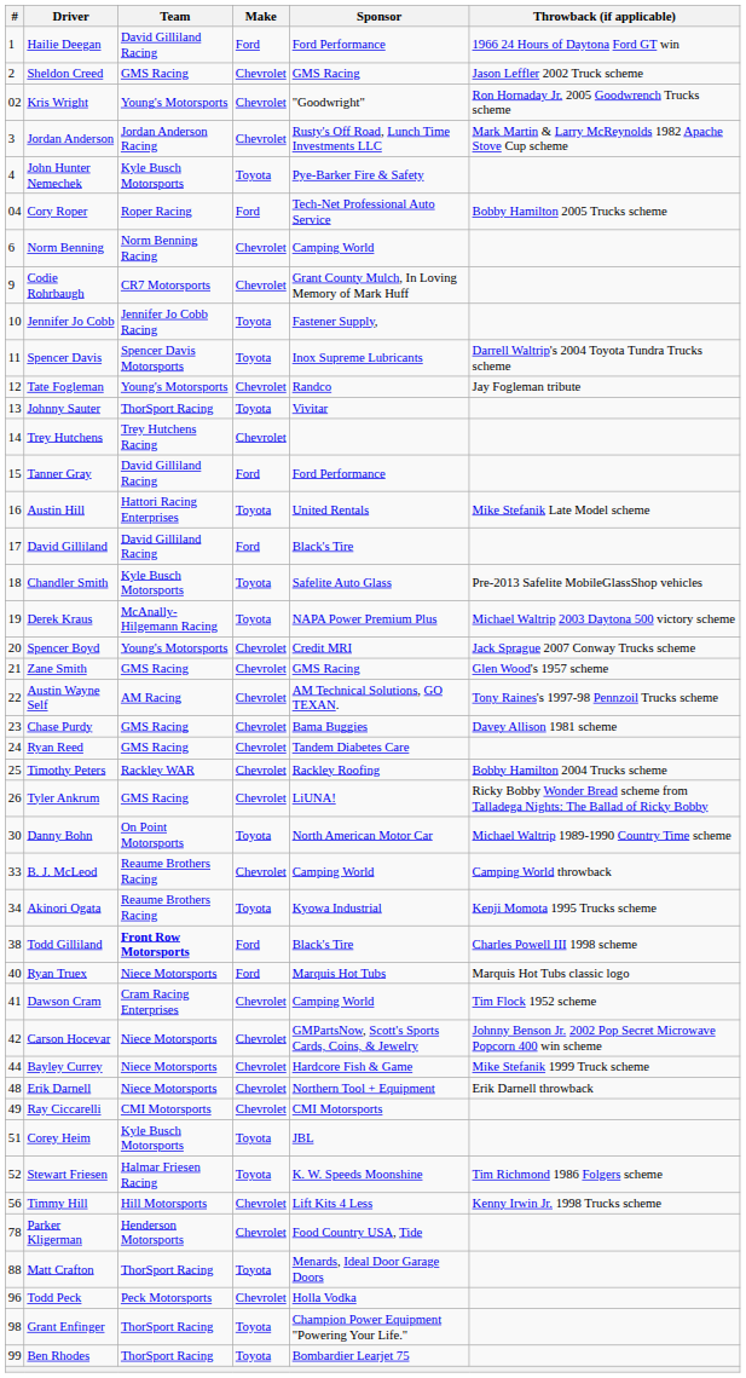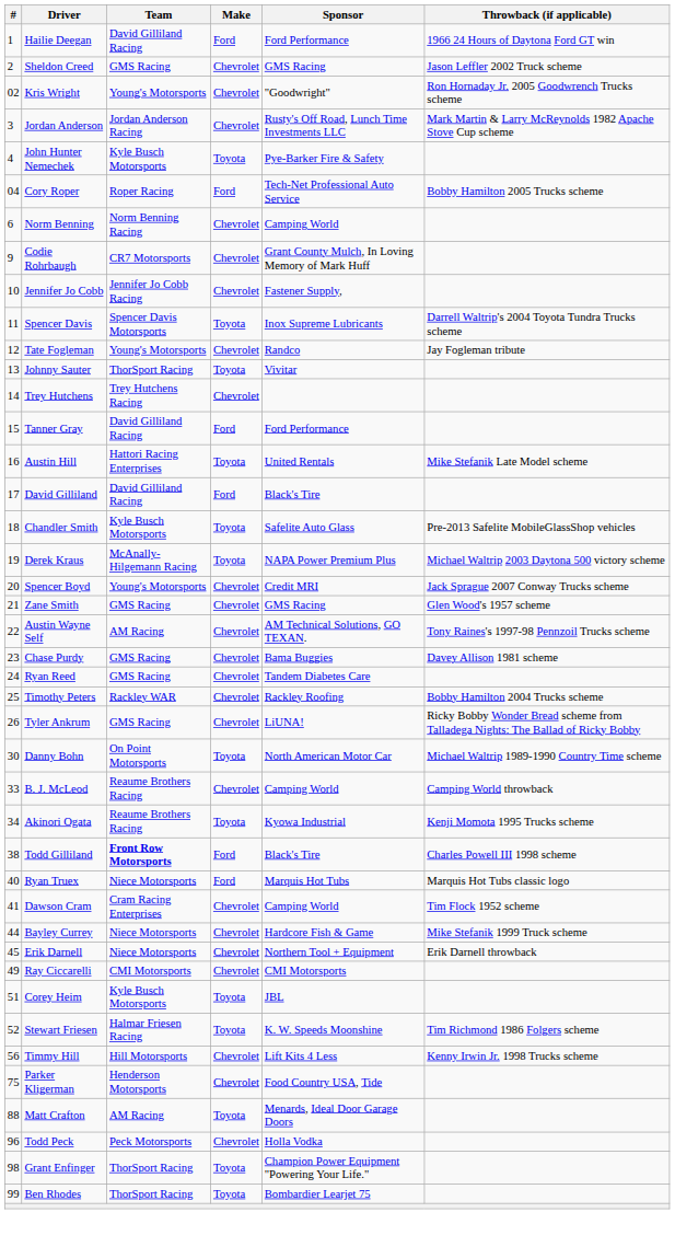 <table class="wikitable" style="font-size:95%">
 <tr>
 <th>#</th>
 <th>Driver</th>
 <th>Team</th>
 <th>Make</th>
 <th>Sponsor</th>
 <th>Throwback (if applicable)</th>
 </tr>
 <tr>
 <td>1</td>
 <td><a href='#'>Hailie Deegan</a></td>
 <td><a href='#'>David Gilliland Racing</a></td>
 <td><a href='#'>Ford</a></td>
 <td><a href='#'>Ford Performance</a></td>
 <td><a href='#'>1966 24 Hours of Daytona</a> <a href='#'>Ford GT</a> win</td>
 </tr>
 <tr>
 <td>2</td>
 <td><a href='#'>Sheldon Creed</a></td>
 <td><a href='#'>GMS Racing</a></td>
 <td><a href='#'>Chevrolet</a></td>
 <td><a href='#'>GMS Racing</a></td>
 <td><a href='#'>Jason Leffler</a> 2002 Truck scheme</td>
 </tr>
 <tr>
 <td>02</td>
 <td><a href='#'>Kris Wright</a></td>
 <td><a href='#'>Young's Motorsports</a></td>
 <td><a href='#'>Chevrolet</a></td>
 <td> "Goodwright"</td>
 <td><a href='#'>Ron Hornaday Jr.</a> 2005 <a href='#'>Goodwrench</a> Trucks scheme</td>
 </tr>
 <tr>
 <td>3</td>
 <td><a href='#'>Jordan Anderson</a></td>
 <td><a href='#'>Jordan Anderson Racing</a></td>
 <td><a href='#'>Chevrolet</a></td>
 <td><a href='#'>Rusty's Off Road</a>, <a href='#'>Lunch Time Investments LLC</a></td>
 <td><a href='#'>Mark Martin</a> & <a href='#'>Larry McReynolds</a> 1982 <a href='#'>Apache Stove</a> Cup scheme</td>
 </tr>
 <tr>
 <td>4</td>
 <td><a href='#'>John Hunter Nemechek</a></td>
 <td><a href='#'>Kyle Busch Motorsports</a></td>
 <td><a href='#'>Toyota</a></td>
 <td><a href='#'>Pye-Barker Fire & Safety</a></td>
 <td></td>
 </tr>
 <tr>
 <td>04</td>
 <td><a href='#'>Cory Roper</a></td>
 <td><a href='#'>Roper Racing</a></td>
 <td><a href='#'>Ford</a></td>
 <td><a href='#'>Tech-Net Professional Auto Service</a></td>
 <td><a href='#'>Bobby Hamilton</a> 2005 Trucks scheme</td>
 </tr>
 <tr>
 <td>6</td>
 <td><a href='#'>Norm Benning</a></td>
 <td><a href='#'>Norm Benning Racing</a></td>
 <td><a href='#'>Chevrolet</a></td>
 <td><a href='#'>Camping World</a></td>
 <td></td>
 </tr>
 <tr>
 <td>9</td>
 <td><a href='#'>Codie Rohrbaugh</a></td>
 <td><a href='#'>CR7 Motorsports</a></td>
 <td><a href='#'>Chevrolet</a></td>
 <td><a href='#'>Grant County Mulch</a>, In Loving Memory of Mark Huff</td>
 <td></td>
 </tr>
 <tr>
 <td>10</td>
 <td><a href='#'>Jennifer Jo Cobb</a></td>
 <td><a href='#'>Jennifer Jo Cobb Racing</a></td>
-<td><a href='#'>Toyota</a></td>
+<td><a href='#'>Chevrolet</a></td>
 <td><a href='#'>Fastener Supply</a>, </td>
 <td></td>
 </tr>
 <tr>
 <td>11</td>
 <td><a href='#'>Spencer Davis</a></td>
 <td><a href='#'>Spencer Davis Motorsports</a></td>
 <td><a href='#'>Toyota</a></td>
 <td><a href='#'>Inox Supreme Lubricants</a></td>
 <td><a href='#'>Darrell Waltrip</a>'s 2004 Toyota Tundra Trucks scheme</td>
 </tr>
 <tr>
 <td>12</td>
 <td><a href='#'>Tate Fogleman</a></td>
 <td><a href='#'>Young's Motorsports</a></td>
 <td><a href='#'>Chevrolet</a></td>
 <td><a href='#'>Randco</a></td>
 <td>Jay Fogleman tribute</td>
 </tr>
 <tr>
 <td>13</td>
 <td><a href='#'>Johnny Sauter</a></td>
 <td><a href='#'>ThorSport Racing</a></td>
 <td><a href='#'>Toyota</a></td>
 <td><a href='#'>Vivitar</a></td>
 <td></td>
 </tr>
 <tr>
 <td>14</td>
 <td><a href='#'>Trey Hutchens</a></td>
 <td><a href='#'>Trey Hutchens Racing</a></td>
 <td><a href='#'>Chevrolet</a></td>
 <td></td>
 <td></td>
 </tr>
 <tr>
 <td>15</td>
 <td><a href='#'>Tanner Gray</a></td>
 <td><a href='#'>David Gilliland Racing</a></td>
 <td><a href='#'>Ford</a></td>
 <td><a href='#'>Ford Performance</a></td>
 <td></td>
 </tr>
 <tr>
 <td>16</td>
 <td><a href='#'>Austin Hill</a></td>
 <td><a href='#'>Hattori Racing Enterprises</a></td>
 <td><a href='#'>Toyota</a></td>
 <td><a href='#'>United Rentals</a></td>
 <td><a href='#'>Mike Stefanik</a> Late Model scheme</td>
 </tr>
 <tr>
 <td>17</td>
 <td><a href='#'>David Gilliland</a></td>
 <td><a href='#'>David Gilliland Racing</a></td>
 <td><a href='#'>Ford</a></td>
 <td><a href='#'>Black's Tire</a></td>
 <td></td>
 </tr>
 <tr>
 <td>18</td>
 <td><a href='#'>Chandler Smith</a></td>
 <td><a href='#'>Kyle Busch Motorsports</a></td>
 <td><a href='#'>Toyota</a></td>
 <td><a href='#'>Safelite Auto Glass</a></td>
 <td>Pre-2013 Safelite MobileGlassShop vehicles</td>
 </tr>
 <tr>
 <td>19</td>
 <td><a href='#'>Derek Kraus</a></td>
 <td><a href='#'>McAnally-Hilgemann Racing</a></td>
 <td><a href='#'>Toyota</a></td>
 <td><a href='#'>NAPA Power Premium Plus</a></td>
 <td><a href='#'>Michael Waltrip</a> <a href='#'>2003 Daytona 500</a> victory scheme</td>
 </tr>
 <tr>
 <td>20</td>
 <td><a href='#'>Spencer Boyd</a></td>
 <td><a href='#'>Young's Motorsports</a></td>
 <td><a href='#'>Chevrolet</a></td>
 <td><a href='#'>Credit MRI</a></td>
 <td><a href='#'>Jack Sprague</a> 2007 Conway Trucks scheme</td>
 </tr>
 <tr>
 <td>21</td>
 <td><a href='#'>Zane Smith</a></td>
 <td><a href='#'>GMS Racing</a></td>
 <td><a href='#'>Chevrolet</a></td>
 <td><a href='#'>GMS Racing</a></td>
 <td><a href='#'>Glen Wood</a>'s 1957 scheme</td>
 </tr>
 <tr>
 <td>22</td>
 <td><a href='#'>Austin Wayne Self</a></td>
 <td><a href='#'>AM Racing</a></td>
 <td><a href='#'>Chevrolet</a></td>
 <td><a href='#'>AM Technical Solutions</a>, <a href='#'>GO TEXAN</a>.</td>
 <td><a href='#'>Tony Raines</a>'s 1997-98 <a href='#'>Pennzoil</a> Trucks scheme</td>
 </tr>
 <tr>
 <td>23</td>
 <td><a href='#'>Chase Purdy</a></td>
 <td><a href='#'>GMS Racing</a></td>
 <td><a href='#'>Chevrolet</a></td>
 <td><a href='#'>Bama Buggies</a></td>
 <td><a href='#'>Davey Allison</a> 1981 scheme</td>
 </tr>
 <tr>
 <td>24</td>
 <td><a href='#'>Ryan Reed</a></td>
 <td><a href='#'>GMS Racing</a></td>
 <td><a href='#'>Chevrolet</a></td>
 <td><a href='#'>Tandem Diabetes Care</a></td>
 <td></td>
 </tr>
 <tr>
 <td>25</td>
 <td><a href='#'>Timothy Peters</a></td>
 <td><a href='#'>Rackley WAR</a></td>
 <td><a href='#'>Chevrolet</a></td>
 <td><a href='#'>Rackley Roofing</a></td>
 <td><a href='#'>Bobby Hamilton</a> 2004 Trucks scheme</td>
 </tr>
 <tr>
 <td>26</td>
 <td><a href='#'>Tyler Ankrum</a></td>
 <td><a href='#'>GMS Racing</a></td>
 <td><a href='#'>Chevrolet</a></td>
 <td><a href='#'>LiUNA!</a></td>
 <td>Ricky Bobby <a href='#'>Wonder Bread</a> scheme from <a href='#'>Talladega Nights: The Ballad of Ricky Bobby</a></td>
 </tr>
 <tr>
 <td>30</td>
 <td><a href='#'>Danny Bohn</a></td>
 <td><a href='#'>On Point Motorsports</a></td>
 <td><a href='#'>Toyota</a></td>
 <td><a href='#'>North American Motor Car</a></td>
 <td><a href='#'>Michael Waltrip</a> 1989-1990 <a href='#'>Country Time</a> scheme</td>
 </tr>
 <tr>
 <td>33</td>
 <td><a href='#'>B. J. McLeod</a></td>
 <td><a href='#'>Reaume Brothers Racing</a></td>
 <td><a href='#'>Chevrolet</a></td>
 <td><a href='#'>Camping World</a></td>
 <td><a href='#'>Camping World</a> throwback</td>
 </tr>
 <tr>
 <td>34</td>
 <td><a href='#'>Akinori Ogata</a></td>
 <td><a href='#'>Reaume Brothers Racing</a></td>
 <td><a href='#'>Toyota</a></td>
 <td><a href='#'>Kyowa Industrial</a></td>
 <td><a href='#'>Kenji Momota</a> 1995 Trucks scheme</td>
 </tr>
 <tr>
 <td>38</td>
 <td><a href='#'>Todd Gilliland</a></td>
 <td><strong><a href='#'>Front Row Motorsports</a></strong></td>
 <td><a href='#'>Ford</a></td>
 <td><a href='#'>Black's Tire</a></td>
 <td><a href='#'>Charles Powell III</a> 1998 scheme</td>
 </tr>
 <tr>
 <td>40</td>
 <td><a href='#'>Ryan Truex</a></td>
 <td><a href='#'>Niece Motorsports</a></td>
 <td><a href='#'>Ford</a></td>
 <td><a href='#'>Marquis Hot Tubs</a></td>
 <td>Marquis Hot Tubs classic logo</td>
 </tr>
 <tr>
 <td>41</td>
 <td><a href='#'>Dawson Cram</a></td>
 <td><a href='#'>Cram Racing Enterprises</a></td>
 <td><a href='#'>Chevrolet</a></td>
 <td><a href='#'>Camping World</a></td>
 <td><a href='#'>Tim Flock</a> 1952 scheme</td>
 </tr>
 <tr>
-<td>42</td>
-<td><a href='#'>Carson Hocevar</a></td>
-<td><a href='#'>Niece Motorsports</a></td>
-<td><a href='#'>Chevrolet</a></td>
-<td><a href='#'>GMPartsNow</a>, <a href='#'>Scott's Sports Cards, Coins, & Jewelry</a></td>
-<td><a href='#'>Johnny Benson Jr.</a> <a href='#'>2002 Pop Secret Microwave Popcorn 400</a> win scheme</td>
-</tr>
-<tr>
 <td>44</td>
 <td><a href='#'>Bayley Currey</a></td>
 <td><a href='#'>Niece Motorsports</a></td>
 <td><a href='#'>Chevrolet</a></td>
 <td><a href='#'>Hardcore Fish & Game</a></td>
 <td><a href='#'>Mike Stefanik</a> 1999 Truck scheme</td>
 </tr>
 <tr>
-<td>48</td>
+<td>45</td>
 <td><a href='#'>Erik Darnell</a></td>
 <td><a href='#'>Niece Motorsports</a></td>
 <td><a href='#'>Chevrolet</a></td>
 <td><a href='#'>Northern Tool + Equipment</a></td>
 <td>Erik Darnell throwback</td>
 </tr>
 <tr>
 <td>49</td>
 <td><a href='#'>Ray Ciccarelli</a></td>
 <td><a href='#'>CMI Motorsports</a></td>
 <td><a href='#'>Chevrolet</a></td>
 <td><a href='#'>CMI Motorsports</a></td>
 <td></td>
 </tr>
 <tr>
 <td>51</td>
 <td><a href='#'>Corey Heim</a></td>
 <td><a href='#'>Kyle Busch Motorsports</a></td>
 <td><a href='#'>Toyota</a></td>
 <td><a href='#'>JBL</a></td>
 <td></td>
 </tr>
 <tr>
 <td>52</td>
 <td><a href='#'>Stewart Friesen</a></td>
 <td><a href='#'>Halmar Friesen Racing</a></td>
 <td><a href='#'>Toyota</a></td>
 <td><a href='#'>K. W. Speeds Moonshine</a></td>
 <td><a href='#'>Tim Richmond</a> 1986 <a href='#'>Folgers</a> scheme</td>
 </tr>
 <tr>
 <td>56</td>
 <td><a href='#'>Timmy Hill</a></td>
 <td><a href='#'>Hill Motorsports</a></td>
 <td><a href='#'>Chevrolet</a></td>
 <td><a href='#'>Lift Kits 4 Less</a></td>
 <td><a href='#'>Kenny Irwin Jr.</a> 1998 Trucks scheme</td>
 </tr>
 <tr>
-<td>78</td>
+<td>75</td>
 <td><a href='#'>Parker Kligerman</a></td>
 <td><a href='#'>Henderson Motorsports</a></td>
 <td><a href='#'>Chevrolet</a></td>
 <td><a href='#'>Food Country USA</a>, <a href='#'>Tide</a></td>
 <td></td>
 </tr>
 <tr>
 <td>88</td>
 <td><a href='#'>Matt Crafton</a></td>
-<td><a href='#'>ThorSport Racing</a></td>
+<td><a href='#'>AM Racing</a></td>
 <td><a href='#'>Toyota</a></td>
 <td><a href='#'>Menards</a>, <a href='#'>Ideal Door Garage Doors</a></td>
 <td></td>
 </tr>
 <tr>
 <td>96</td>
 <td><a href='#'>Todd Peck</a></td>
 <td><a href='#'>Peck Motorsports</a></td>
 <td><a href='#'>Chevrolet</a></td>
 <td><a href='#'>Holla Vodka</a></td>
 <td></td>
 </tr>
 <tr>
 <td>98</td>
 <td><a href='#'>Grant Enfinger</a></td>
 <td><a href='#'>ThorSport Racing</a></td>
 <td><a href='#'>Toyota</a></td>
 <td><a href='#'>Champion Power Equipment</a> "Powering Your Life."</td>
 <td></td>
 </tr>
 <tr>
 <td>99</td>
 <td><a href='#'>Ben Rhodes</a></td>
 <td><a href='#'>ThorSport Racing</a></td>
 <td><a href='#'>Toyota</a></td>
 <td><a href='#'>Bombardier Learjet 75</a></td>
 <td></td>
 </tr>
 <tr>
 <th colspan="6"></th>
 </tr>
 </table>
